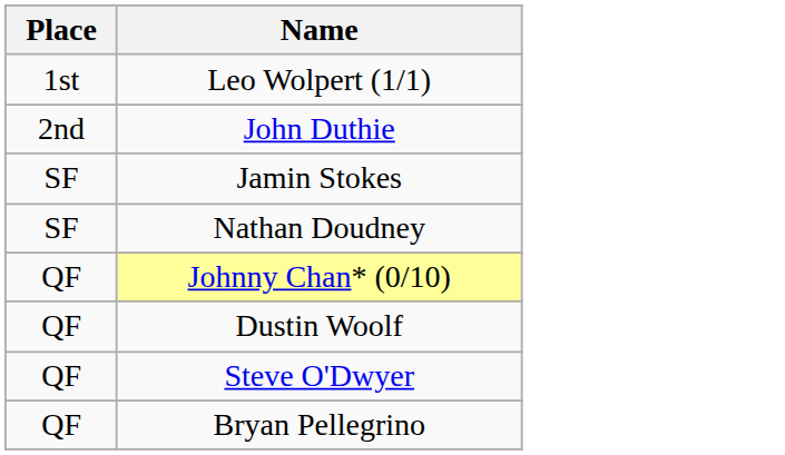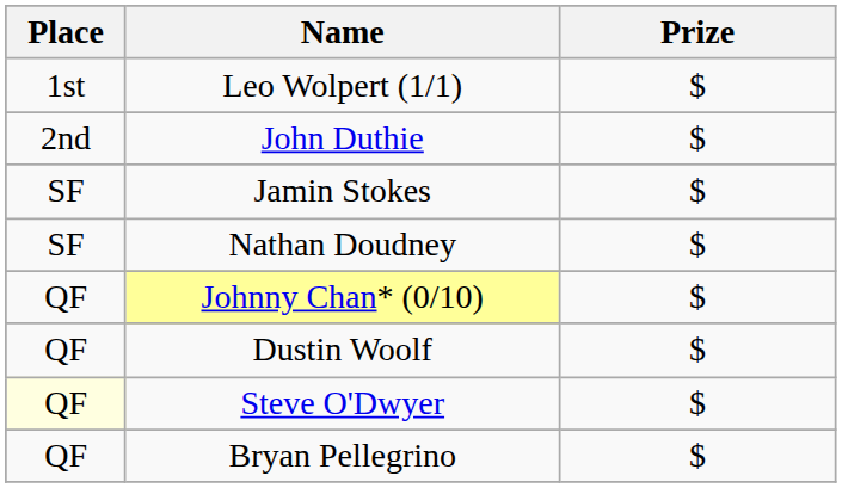 <table class="wikitable">
 <tr>
 <th width="50">Place</th>
 <th width="200">Name</th>
+<th width="125">Prize</th>
 </tr>
 <tr>
 <td align = "center">1st</td>
 <td align = "center">Leo Wolpert (1/1)</td>
+<td align = "center">$</td>
 </tr>
 <tr>
 <td align = "center">2nd</td>
 <td align = "center"><a href='#'>John Duthie</a></td>
+<td align = "center">$</td>
 </tr>
 <tr>
 <td align = "center">SF</td>
 <td align = "center">Jamin Stokes</td>
+<td align = "center">$</td>
 </tr>
 <tr>
 <td align = "center">SF</td>
 <td align = "center">Nathan Doudney</td>
+<td align = "center">$</td>
 </tr>
 <tr>
 <td align = "center">QF</td>
 <td align = "center" bgcolor="#FFFF99"><a href='#'>Johnny Chan</a>* (0/10)</td>
+<td align = "center">$</td>
 </tr>
 <tr>
 <td align = "center">QF</td>
 <td align = "center">Dustin Woolf</td>
+<td align = "center">$</td>
 </tr>
 <tr>
-<td align = "center">QF</td>
+<td align = "center" style="background: lightyellow;">QF</td>
 <td align = "center"><a href='#'>Steve O'Dwyer</a></td>
+<td align = "center">$</td>
 </tr>
 <tr>
 <td align = "center">QF</td>
 <td align = "center">Bryan Pellegrino</td>
+<td align = "center">$</td>
 </tr>
 </table>
